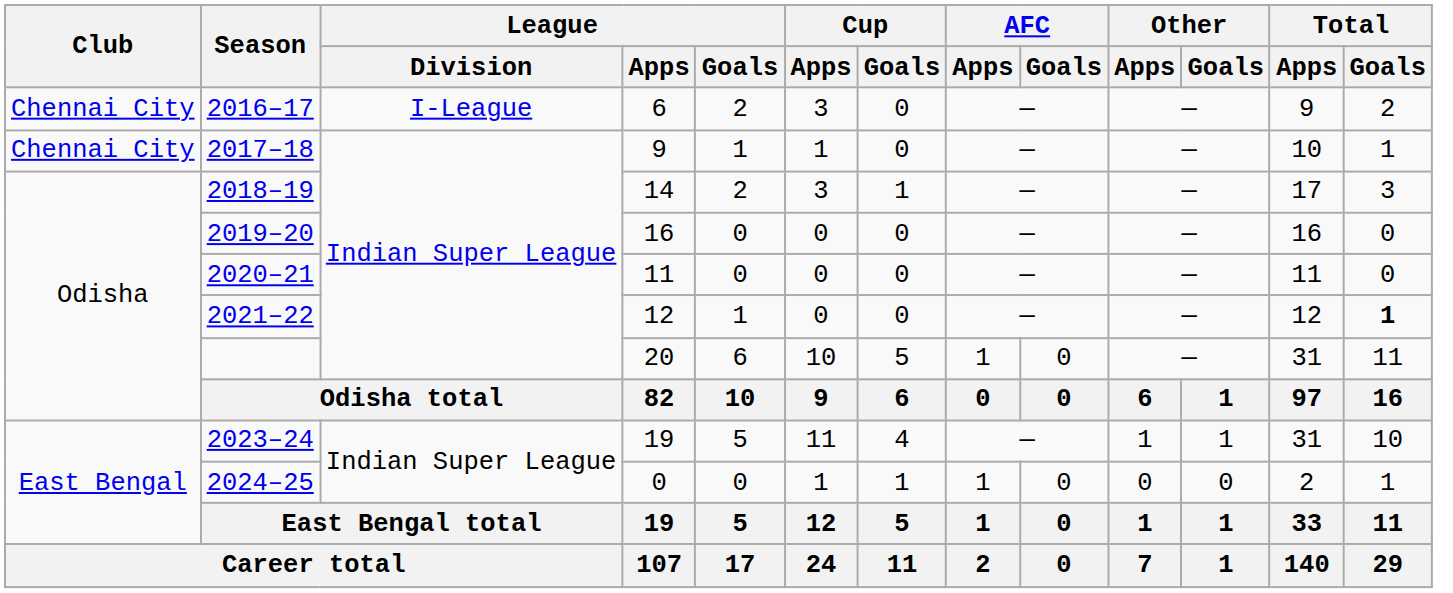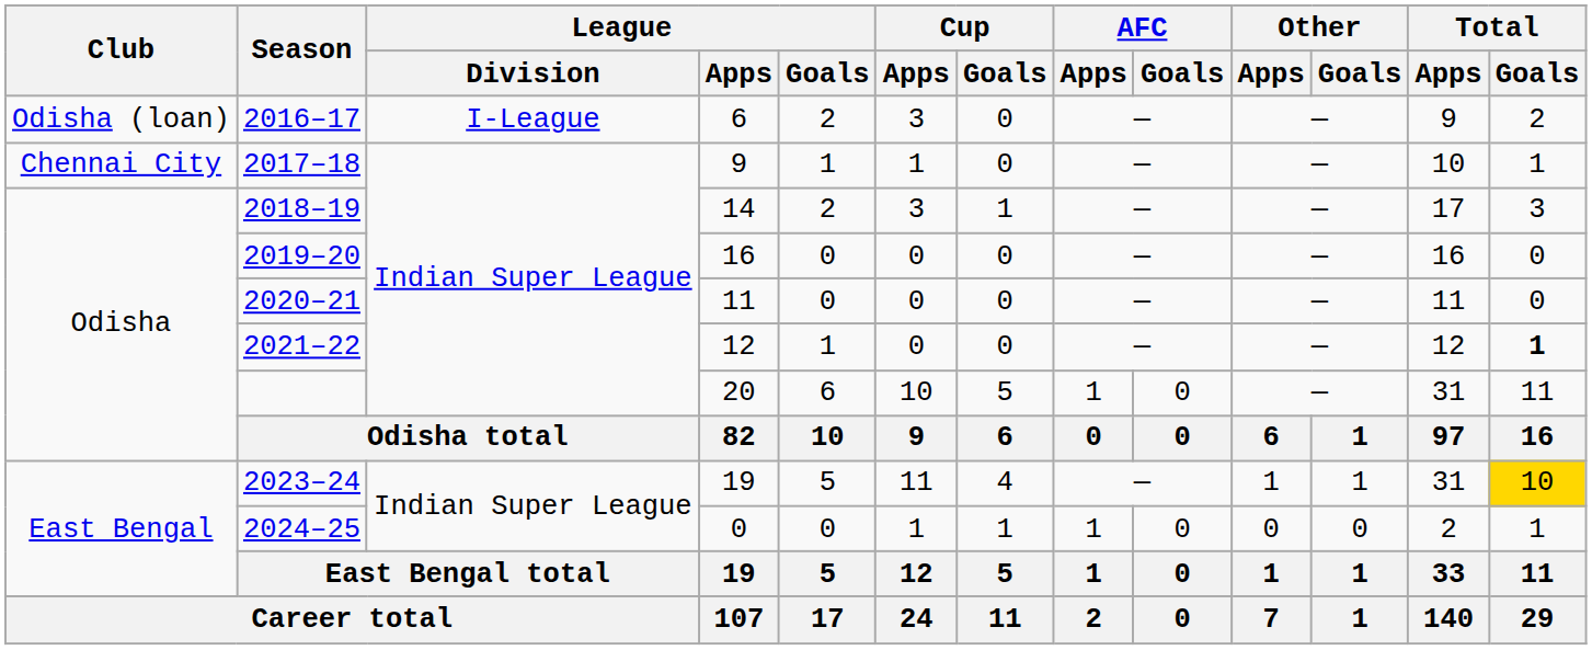 <table class="wikitable" style="text-align: center;">
 <tr>
 <th rowspan="2">Club</th>
 <th rowspan="2">Season</th>
 <th colspan="3">League</th>
 <th colspan="2">Cup</th>
 <th colspan="2"><a href='#'>AFC</a></th>
 <th colspan="2">Other</th>
 <th colspan="2">Total</th>
 </tr>
 <tr>
 <th>Division</th>
 <th>Apps</th>
 <th>Goals</th>
 <th>Apps</th>
 <th>Goals</th>
 <th>Apps</th>
 <th>Goals</th>
 <th>Apps</th>
 <th>Goals</th>
 <th>Apps</th>
 <th>Goals</th>
 </tr>
 <tr>
-<td rowspan="1"><a href='#'>Chennai City</a></td>
+<td><a href='#'>Odisha</a> (loan)</td>
 <td><a href='#'>2016–17</a></td>
 <td><a href='#'>I-League</a></td>
 <td>6</td>
 <td>2</td>
 <td>3</td>
 <td>0</td>
 <td colspan="2">—</td>
 <td colspan="2">—</td>
 <td>9</td>
 <td>2</td>
 </tr>
 <tr>
 <td rowspan="1"><a href='#'>Chennai City</a></td>
 <td><a href='#'>2017–18</a></td>
 <td rowspan=6><a href='#'>Indian Super League</a></td>
 <td>9</td>
 <td>1</td>
 <td>1</td>
 <td>0</td>
 <td colspan="2">—</td>
 <td colspan="2">—</td>
 <td>10</td>
 <td>1</td>
 </tr>
 <tr>
 <td rowspan="6">Odisha</td>
 <td><a href='#'>2018–19</a></td>
 <td>14</td>
 <td>2</td>
 <td>3</td>
 <td>1</td>
 <td colspan="2">—</td>
 <td colspan="2">—</td>
 <td>17</td>
 <td>3</td>
 </tr>
 <tr>
 <td><a href='#'>2019–20</a></td>
 <td>16</td>
 <td>0</td>
 <td>0</td>
 <td>0</td>
 <td colspan="2">—</td>
 <td colspan="2">—</td>
 <td>16</td>
 <td>0</td>
 </tr>
 <tr>
 <td><a href='#'>2020–21</a></td>
 <td>11</td>
 <td>0</td>
 <td>0</td>
 <td>0</td>
 <td colspan="2">—</td>
 <td colspan="2">—</td>
 <td>11</td>
 <td>0</td>
 </tr>
 <tr>
 <td><a href='#'>2021–22</a></td>
 <td>12</td>
 <td>1</td>
 <td>0</td>
 <td>0</td>
 <td colspan="2">—</td>
 <td colspan="2">—</td>
 <td>12</td>
 <td><strong>1</strong></td>
 </tr>
 <tr>
 <td></td>
 <td>20</td>
 <td>6</td>
 <td>10</td>
 <td>5</td>
 <td>1</td>
 <td>0</td>
 <td colspan="2">—</td>
 <td>31</td>
 <td>11</td>
 </tr>
 <tr>
 <th colspan="2">Odisha total</th>
 <th>82</th>
 <th>10</th>
 <th>9</th>
 <th>6</th>
 <th>0</th>
 <th>0</th>
 <th>6</th>
 <th>1</th>
 <th>97</th>
 <th>16</th>
 </tr>
 <tr>
 <td rowspan="3"><a href='#'>East Bengal</a></td>
 <td><a href='#'>2023–24</a></td>
 <td rowspan="2">Indian Super League</td>
 <td>19</td>
 <td>5</td>
 <td>11</td>
 <td>4</td>
 <td colspan="2">—</td>
 <td>1</td>
 <td>1</td>
 <td>31</td>
-<td>10</td>
+<td style="background: gold;">10</td>
 </tr>
 <tr>
 <td><a href='#'>2024–25</a></td>
 <td>0</td>
 <td>0</td>
 <td>1</td>
 <td>1</td>
 <td>1</td>
 <td>0</td>
 <td>0</td>
 <td>0</td>
 <td>2</td>
 <td>1</td>
 </tr>
 <tr>
 <th colspan="2">East Bengal total</th>
 <th>19</th>
 <th>5</th>
 <th>12</th>
 <th>5</th>
 <th>1</th>
 <th>0</th>
 <th>1</th>
 <th>1</th>
 <th>33</th>
 <th>11</th>
 </tr>
 <tr>
 <th colspan="3">Career total</th>
 <th>107</th>
 <th>17</th>
 <th>24</th>
 <th>11</th>
 <th>2</th>
 <th>0</th>
 <th>7</th>
 <th>1</th>
 <th>140</th>
 <th>29</th>
 </tr>
 </table>
